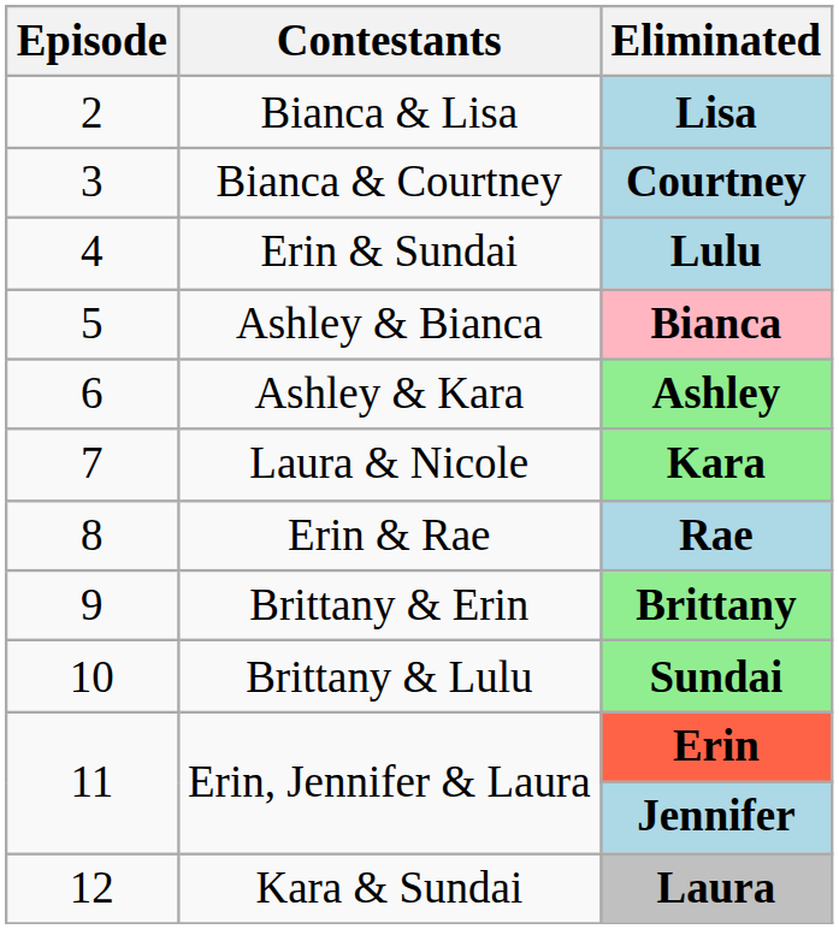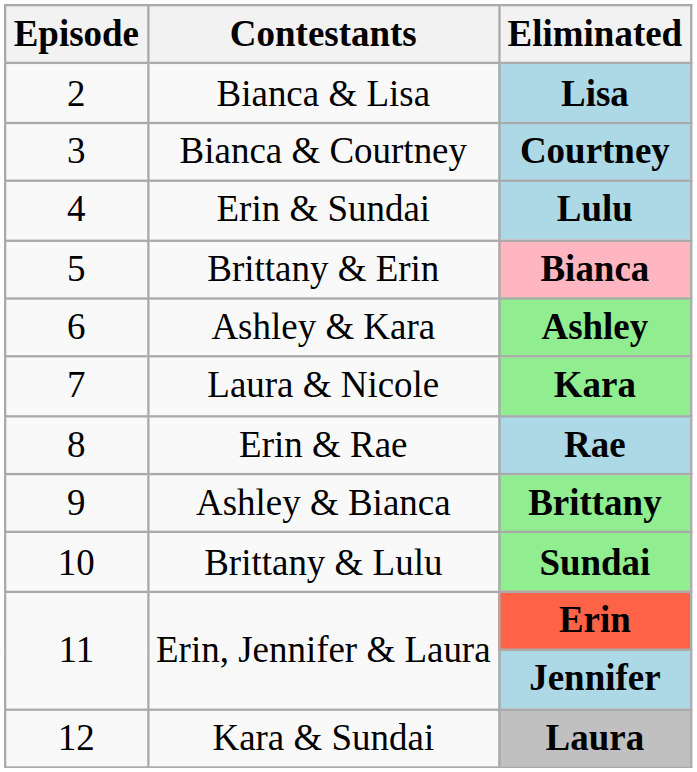 <table class="wikitable" border="2" style="text-align:center">
 <tr>
 <th>Episode</th>
 <th>Contestants</th>
 <th>Eliminated</th>
 </tr>
 <tr>
 <td>2</td>
 <td>Bianca & Lisa</td>
 <td style="background:lightblue"><strong>Lisa</strong></td>
 </tr>
 <tr>
 <td>3</td>
 <td>Bianca & Courtney</td>
 <td style="background:lightblue"><strong>Courtney</strong></td>
 </tr>
 <tr>
 <td>4</td>
 <td>Erin & Sundai</td>
 <td style="background:lightblue"><strong>Lulu</strong></td>
 </tr>
 <tr>
 <td>5</td>
-<td>Ashley & Bianca</td>
+<td>Brittany & Erin</td>
 <td style="background:lightpink"><strong>Bianca</strong></td>
 </tr>
 <tr>
 <td>6</td>
 <td>Ashley & Kara</td>
 <td style="background:lightgreen"><strong>Ashley</strong></td>
 </tr>
 <tr>
 <td>7</td>
 <td>Laura & Nicole</td>
 <td style="background:lightgreen"><strong>Kara</strong></td>
 </tr>
 <tr>
 <td>8</td>
 <td>Erin & Rae</td>
 <td style="background:lightblue"><strong>Rae</strong></td>
 </tr>
 <tr>
 <td>9</td>
-<td>Brittany & Erin</td>
+<td>Ashley & Bianca</td>
 <td style="background:lightgreen"><strong>Brittany</strong></td>
 </tr>
 <tr>
 <td>10</td>
 <td>Brittany & Lulu</td>
 <td style="background:lightgreen"><strong>Sundai</strong></td>
 </tr>
 <tr>
 <td rowspan="2">11</td>
 <td rowspan="2">Erin, Jennifer & Laura</td>
 <td style="background:tomato"><strong>Erin</strong></td>
 </tr>
 <tr>
 <td style="background:lightblue"><strong>Jennifer</strong></td>
 </tr>
 <tr>
 <td>12</td>
 <td>Kara & Sundai</td>
 <td style="background:silver"><strong>Laura</strong></td>
 </tr>
 </table>
